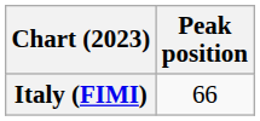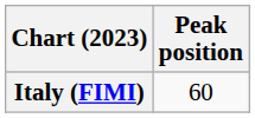 <table class="wikitable plainrowheaders" style="text-align:center">
 <tr>
 <th scope="col">Chart (2023)</th>
 <th scope="col">Peak<br>position</th>
 </tr>
 <tr>
 <th scope="row">Italy (<a href='#'>FIMI</a>)</th>
-<td>66</td>
+<td>60</td>
 </tr>
 </table>
